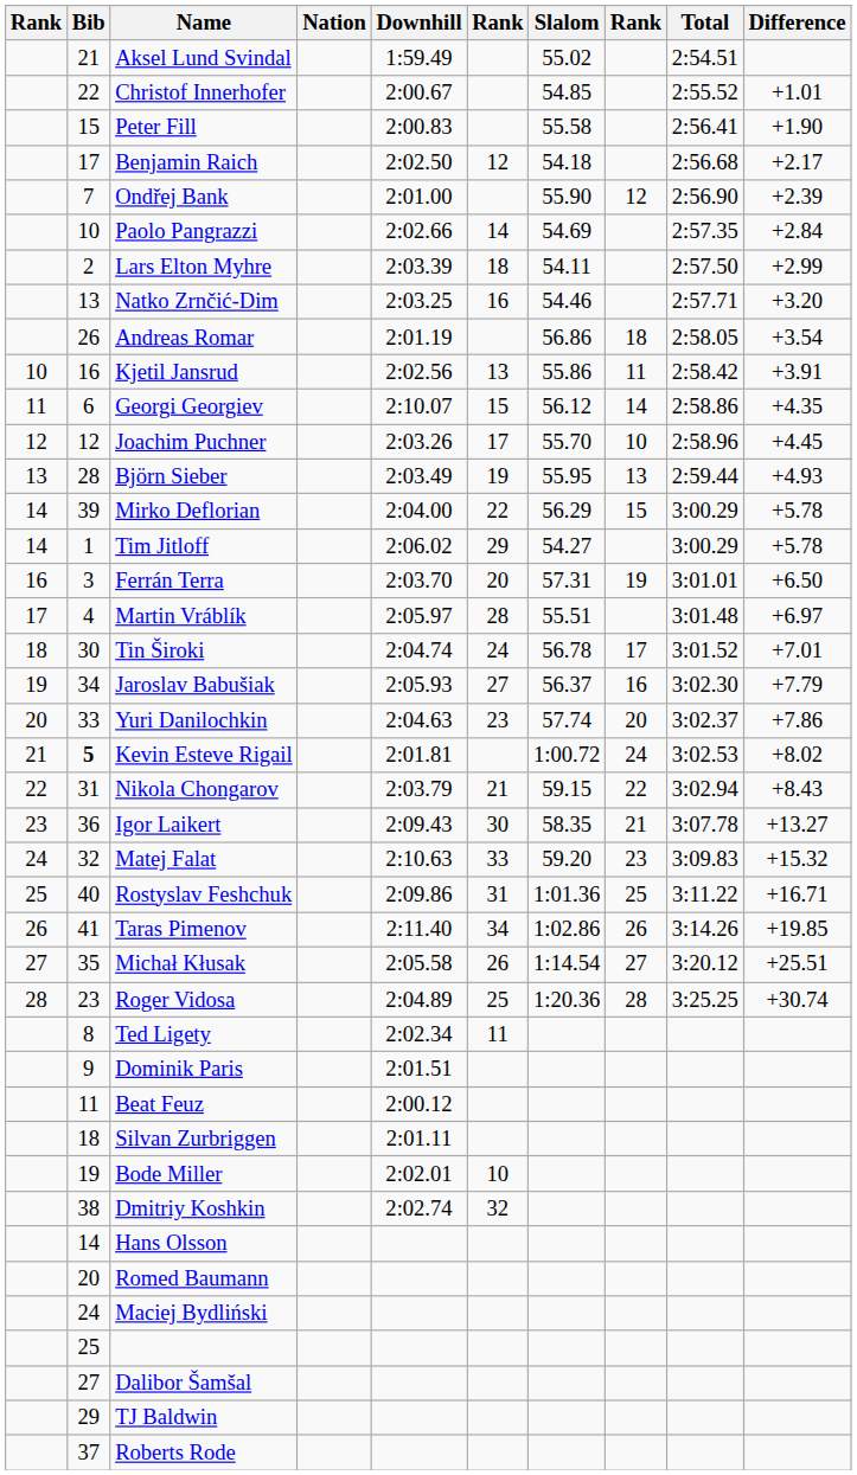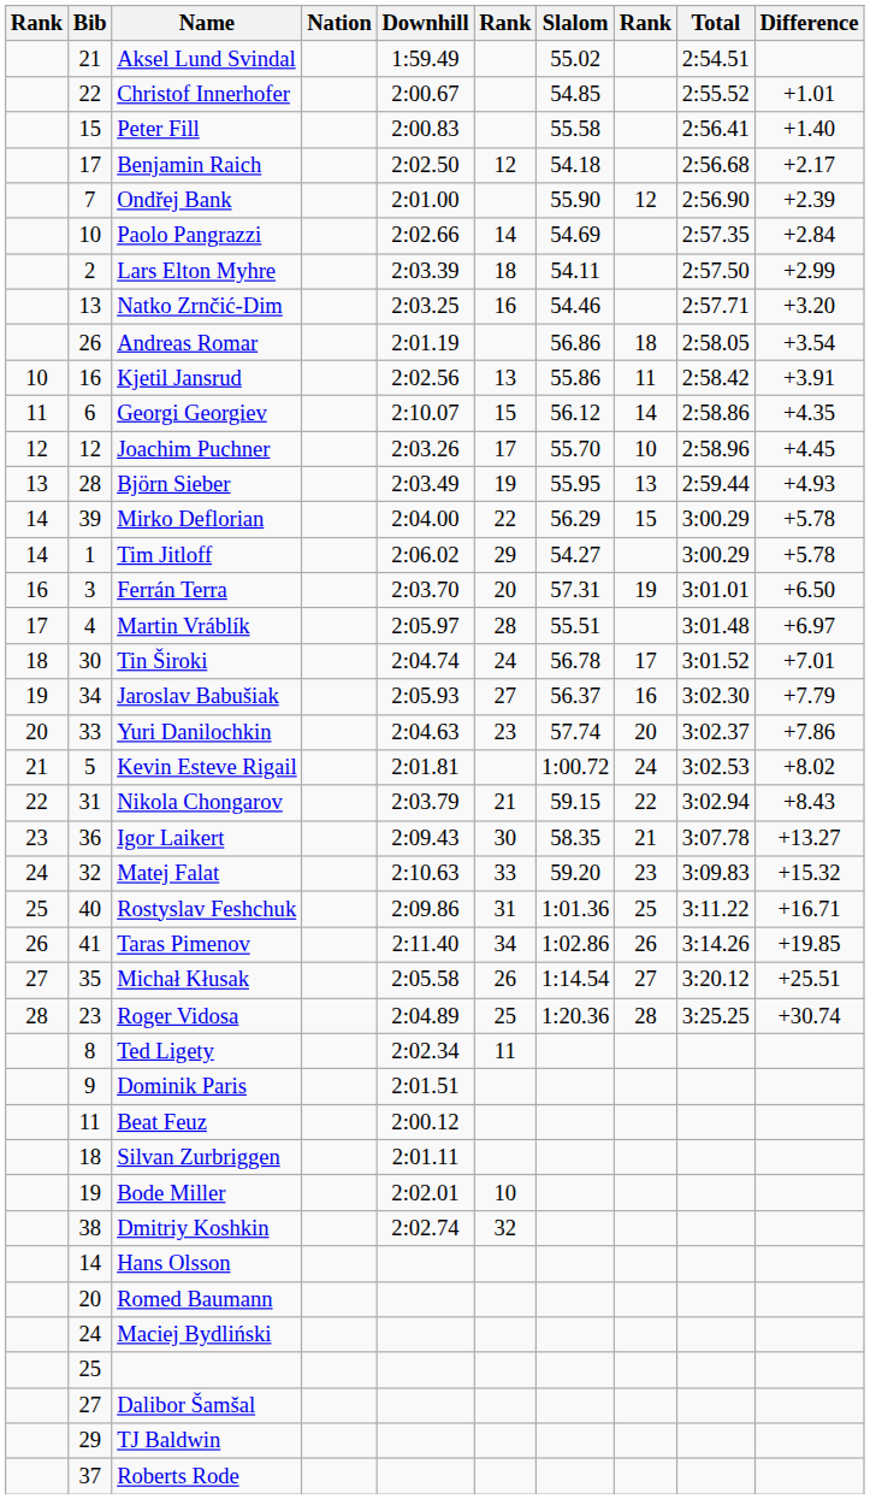 <table class="wikitable sortable" style="text-align:center">
 <tr>
 <th>Rank</th>
 <th>Bib</th>
 <th>Name</th>
 <th>Nation</th>
 <th>Downhill</th>
 <th>Rank</th>
 <th>Slalom</th>
 <th>Rank</th>
 <th>Total</th>
 <th>Difference</th>
 </tr>
 <tr>
 <td></td>
 <td>21</td>
 <td align=left><a href='#'>Aksel Lund Svindal</a></td>
 <td align=left></td>
 <td>1:59.49</td>
 <td></td>
 <td>55.02</td>
 <td></td>
 <td>2:54.51</td>
 <td></td>
 </tr>
 <tr>
 <td></td>
 <td>22</td>
 <td align=left><a href='#'>Christof Innerhofer</a></td>
 <td align=left></td>
 <td>2:00.67</td>
 <td></td>
 <td>54.85</td>
 <td></td>
 <td>2:55.52</td>
 <td>+1.01</td>
 </tr>
 <tr>
 <td></td>
 <td>15</td>
 <td align=left><a href='#'>Peter Fill</a></td>
 <td align=left></td>
 <td>2:00.83</td>
 <td></td>
 <td>55.58</td>
 <td></td>
 <td>2:56.41</td>
-<td>+1.90</td>
+<td>+1.40</td>
 </tr>
 <tr>
 <td></td>
 <td>17</td>
 <td align=left><a href='#'>Benjamin Raich</a></td>
 <td align=left></td>
 <td>2:02.50</td>
 <td>12</td>
 <td>54.18</td>
 <td></td>
 <td>2:56.68</td>
 <td>+2.17</td>
 </tr>
 <tr>
 <td></td>
 <td>7</td>
 <td align=left><a href='#'>Ondřej Bank</a></td>
 <td align=left></td>
 <td>2:01.00</td>
 <td></td>
 <td>55.90</td>
 <td>12</td>
 <td>2:56.90</td>
 <td>+2.39</td>
 </tr>
 <tr>
 <td></td>
 <td>10</td>
 <td align=left><a href='#'>Paolo Pangrazzi</a></td>
 <td align=left></td>
 <td>2:02.66</td>
 <td>14</td>
 <td>54.69</td>
 <td></td>
 <td>2:57.35</td>
 <td>+2.84</td>
 </tr>
 <tr>
 <td></td>
 <td>2</td>
 <td align=left><a href='#'>Lars Elton Myhre</a></td>
 <td align=left></td>
 <td>2:03.39</td>
 <td>18</td>
 <td>54.11</td>
 <td></td>
 <td>2:57.50</td>
 <td>+2.99</td>
 </tr>
 <tr>
 <td></td>
 <td>13</td>
 <td align=left><a href='#'>Natko Zrnčić-Dim</a></td>
 <td align=left></td>
 <td>2:03.25</td>
 <td>16</td>
 <td>54.46</td>
 <td></td>
 <td>2:57.71</td>
 <td>+3.20</td>
 </tr>
 <tr>
 <td></td>
 <td>26</td>
 <td align=left><a href='#'>Andreas Romar</a></td>
 <td align=left></td>
 <td>2:01.19</td>
 <td></td>
 <td>56.86</td>
 <td>18</td>
 <td>2:58.05</td>
 <td>+3.54</td>
 </tr>
 <tr>
 <td>10</td>
 <td>16</td>
 <td align=left><a href='#'>Kjetil Jansrud</a></td>
 <td align=left></td>
 <td>2:02.56</td>
 <td>13</td>
 <td>55.86</td>
 <td>11</td>
 <td>2:58.42</td>
 <td>+3.91</td>
 </tr>
 <tr>
 <td>11</td>
 <td>6</td>
 <td align=left><a href='#'>Georgi Georgiev</a></td>
 <td align=left></td>
 <td>2:10.07</td>
 <td>15</td>
 <td>56.12</td>
 <td>14</td>
 <td>2:58.86</td>
 <td>+4.35</td>
 </tr>
 <tr>
 <td>12</td>
 <td>12</td>
 <td align=left><a href='#'>Joachim Puchner</a></td>
 <td align=left></td>
 <td>2:03.26</td>
 <td>17</td>
 <td>55.70</td>
 <td>10</td>
 <td>2:58.96</td>
 <td>+4.45</td>
 </tr>
 <tr>
 <td>13</td>
 <td>28</td>
 <td align=left><a href='#'>Björn Sieber</a></td>
 <td align=left></td>
 <td>2:03.49</td>
 <td>19</td>
 <td>55.95</td>
 <td>13</td>
 <td>2:59.44</td>
 <td>+4.93</td>
 </tr>
 <tr>
 <td>14</td>
 <td>39</td>
 <td align=left><a href='#'>Mirko Deflorian</a></td>
 <td align=left></td>
 <td>2:04.00</td>
 <td>22</td>
 <td>56.29</td>
 <td>15</td>
 <td>3:00.29</td>
 <td>+5.78</td>
 </tr>
 <tr>
 <td>14</td>
 <td>1</td>
 <td align=left><a href='#'>Tim Jitloff</a></td>
 <td align=left></td>
 <td>2:06.02</td>
 <td>29</td>
 <td>54.27</td>
 <td></td>
 <td>3:00.29</td>
 <td>+5.78</td>
 </tr>
 <tr>
 <td>16</td>
 <td>3</td>
 <td align=left><a href='#'>Ferrán Terra</a></td>
 <td align=left></td>
 <td>2:03.70</td>
 <td>20</td>
 <td>57.31</td>
 <td>19</td>
 <td>3:01.01</td>
 <td>+6.50</td>
 </tr>
 <tr>
 <td>17</td>
 <td>4</td>
 <td align=left><a href='#'>Martin Vráblík</a></td>
 <td align=left></td>
 <td>2:05.97</td>
 <td>28</td>
 <td>55.51</td>
 <td></td>
 <td>3:01.48</td>
 <td>+6.97</td>
 </tr>
 <tr>
 <td>18</td>
 <td>30</td>
 <td align=left><a href='#'>Tin Široki</a></td>
 <td align=left></td>
 <td>2:04.74</td>
 <td>24</td>
 <td>56.78</td>
 <td>17</td>
 <td>3:01.52</td>
 <td>+7.01</td>
 </tr>
 <tr>
 <td>19</td>
 <td>34</td>
 <td align=left><a href='#'>Jaroslav Babušiak</a></td>
 <td align=left></td>
 <td>2:05.93</td>
 <td>27</td>
 <td>56.37</td>
 <td>16</td>
 <td>3:02.30</td>
 <td>+7.79</td>
 </tr>
 <tr>
 <td>20</td>
 <td>33</td>
 <td align=left><a href='#'>Yuri Danilochkin</a></td>
 <td align=left></td>
 <td>2:04.63</td>
 <td>23</td>
 <td>57.74</td>
 <td>20</td>
 <td>3:02.37</td>
 <td>+7.86</td>
 </tr>
 <tr>
 <td>21</td>
-<td><strong>5</strong></td>
+<td>5</td>
 <td align=left><a href='#'>Kevin Esteve Rigail</a></td>
 <td align=left></td>
 <td>2:01.81</td>
 <td></td>
 <td>1:00.72</td>
 <td>24</td>
 <td>3:02.53</td>
 <td>+8.02</td>
 </tr>
 <tr>
 <td>22</td>
 <td>31</td>
 <td align=left><a href='#'>Nikola Chongarov</a></td>
 <td align=left></td>
 <td>2:03.79</td>
 <td>21</td>
 <td>59.15</td>
 <td>22</td>
 <td>3:02.94</td>
 <td>+8.43</td>
 </tr>
 <tr>
 <td>23</td>
 <td>36</td>
 <td align=left><a href='#'>Igor Laikert</a></td>
 <td align=left></td>
 <td>2:09.43</td>
 <td>30</td>
 <td>58.35</td>
 <td>21</td>
 <td>3:07.78</td>
 <td>+13.27</td>
 </tr>
 <tr>
 <td>24</td>
 <td>32</td>
 <td align=left><a href='#'>Matej Falat</a></td>
 <td align=left></td>
 <td>2:10.63</td>
 <td>33</td>
 <td>59.20</td>
 <td>23</td>
 <td>3:09.83</td>
 <td>+15.32</td>
 </tr>
 <tr>
 <td>25</td>
 <td>40</td>
 <td align=left><a href='#'>Rostyslav Feshchuk</a></td>
 <td align=left></td>
 <td>2:09.86</td>
 <td>31</td>
 <td>1:01.36</td>
 <td>25</td>
 <td>3:11.22</td>
 <td>+16.71</td>
 </tr>
 <tr>
 <td>26</td>
 <td>41</td>
 <td align=left><a href='#'>Taras Pimenov</a></td>
 <td align=left></td>
 <td>2:11.40</td>
 <td>34</td>
 <td>1:02.86</td>
 <td>26</td>
 <td>3:14.26</td>
 <td>+19.85</td>
 </tr>
 <tr>
 <td>27</td>
 <td>35</td>
 <td align=left><a href='#'>Michał Kłusak</a></td>
 <td align=left></td>
 <td>2:05.58</td>
 <td>26</td>
 <td>1:14.54</td>
 <td>27</td>
 <td>3:20.12</td>
 <td>+25.51</td>
 </tr>
 <tr>
 <td>28</td>
 <td>23</td>
 <td align=left><a href='#'>Roger Vidosa</a></td>
 <td align=left></td>
 <td>2:04.89</td>
 <td>25</td>
 <td>1:20.36</td>
 <td>28</td>
 <td>3:25.25</td>
 <td>+30.74</td>
 </tr>
 <tr>
 <td></td>
 <td>8</td>
 <td align=left><a href='#'>Ted Ligety</a></td>
 <td align=left></td>
 <td>2:02.34</td>
 <td>11</td>
 <td></td>
 <td></td>
 <td></td>
 <td></td>
 </tr>
 <tr>
 <td></td>
 <td>9</td>
 <td align=left><a href='#'>Dominik Paris</a></td>
 <td align=left></td>
 <td>2:01.51</td>
 <td></td>
 <td></td>
 <td></td>
 <td></td>
 <td></td>
 </tr>
 <tr>
 <td></td>
 <td>11</td>
 <td align=left><a href='#'>Beat Feuz</a></td>
 <td align=left></td>
 <td>2:00.12</td>
 <td></td>
 <td></td>
 <td></td>
 <td></td>
 <td></td>
 </tr>
 <tr>
 <td></td>
 <td>18</td>
 <td align=left><a href='#'>Silvan Zurbriggen</a></td>
 <td align=left></td>
 <td>2:01.11</td>
 <td></td>
 <td></td>
 <td></td>
 <td></td>
 <td></td>
 </tr>
 <tr>
 <td></td>
 <td>19</td>
 <td align=left><a href='#'>Bode Miller</a></td>
 <td align=left></td>
 <td>2:02.01</td>
 <td>10</td>
 <td></td>
 <td></td>
 <td></td>
 <td></td>
 </tr>
 <tr>
 <td></td>
 <td>38</td>
 <td align=left><a href='#'>Dmitriy Koshkin</a></td>
 <td align=left></td>
 <td>2:02.74</td>
 <td>32</td>
 <td></td>
 <td></td>
 <td></td>
 <td></td>
 </tr>
 <tr>
 <td></td>
 <td>14</td>
 <td align=left><a href='#'>Hans Olsson</a></td>
 <td align=left></td>
 <td></td>
 <td></td>
 <td></td>
 <td></td>
 <td></td>
 <td></td>
 </tr>
 <tr>
 <td></td>
 <td>20</td>
 <td align=left><a href='#'>Romed Baumann</a></td>
 <td align=left></td>
 <td></td>
 <td></td>
 <td></td>
 <td></td>
 <td></td>
 <td></td>
 </tr>
 <tr>
 <td></td>
 <td>24</td>
 <td align=left><a href='#'>Maciej Bydliński</a></td>
 <td align=left></td>
 <td></td>
 <td></td>
 <td></td>
 <td></td>
 <td></td>
 <td></td>
 </tr>
 <tr>
 <td></td>
 <td>25</td>
 <td align=left></td>
 <td align=left></td>
 <td></td>
 <td></td>
 <td></td>
 <td></td>
 <td></td>
 <td></td>
 </tr>
 <tr>
 <td></td>
 <td>27</td>
 <td align=left><a href='#'>Dalibor Šamšal</a></td>
 <td align=left></td>
 <td></td>
 <td></td>
 <td></td>
 <td></td>
 <td></td>
 <td></td>
 </tr>
 <tr>
 <td></td>
 <td>29</td>
 <td align=left><a href='#'>TJ Baldwin</a></td>
 <td align=left></td>
 <td></td>
 <td></td>
 <td></td>
 <td></td>
 <td></td>
 <td></td>
 </tr>
 <tr>
 <td></td>
 <td>37</td>
 <td align=left><a href='#'>Roberts Rode</a></td>
 <td align=left></td>
 <td></td>
 <td></td>
 <td></td>
 <td></td>
 <td></td>
 <td></td>
 </tr>
 </table>
